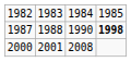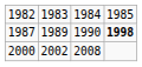 <table class="wikitable">
 <tr>
 <td>1982</td>
 <td>1983</td>
 <td>1984</td>
 <td>1985</td>
 </tr>
 <tr>
 <td>1987</td>
-<td>1988</td>
+<td>1989</td>
 <td>1990</td>
 <td><strong>1998</strong></td>
 </tr>
 <tr>
 <td>2000</td>
-<td>2001</td>
+<td>2002</td>
 <td>2008</td>
 </tr>
 </table>
